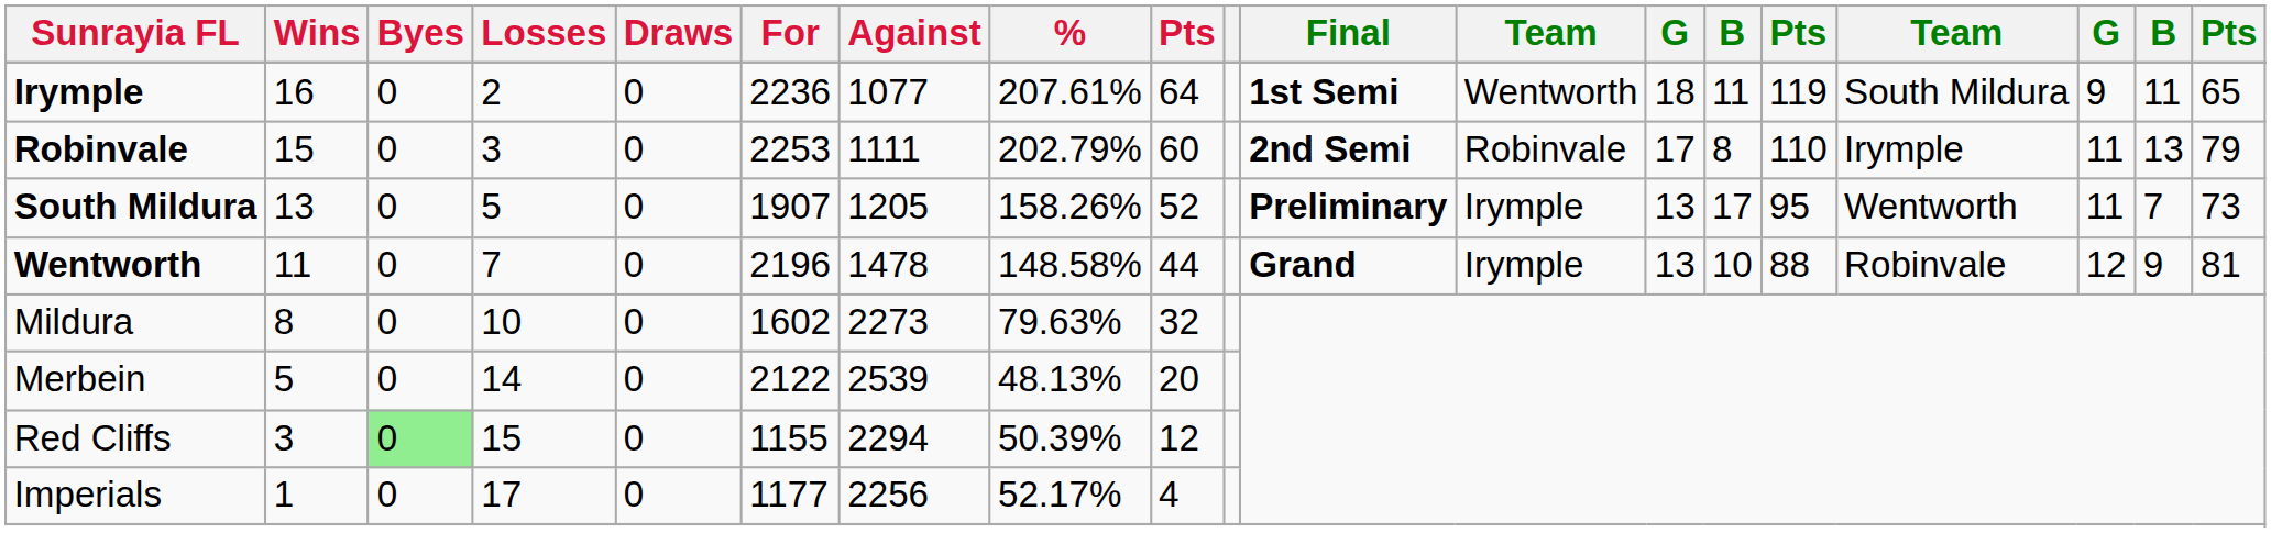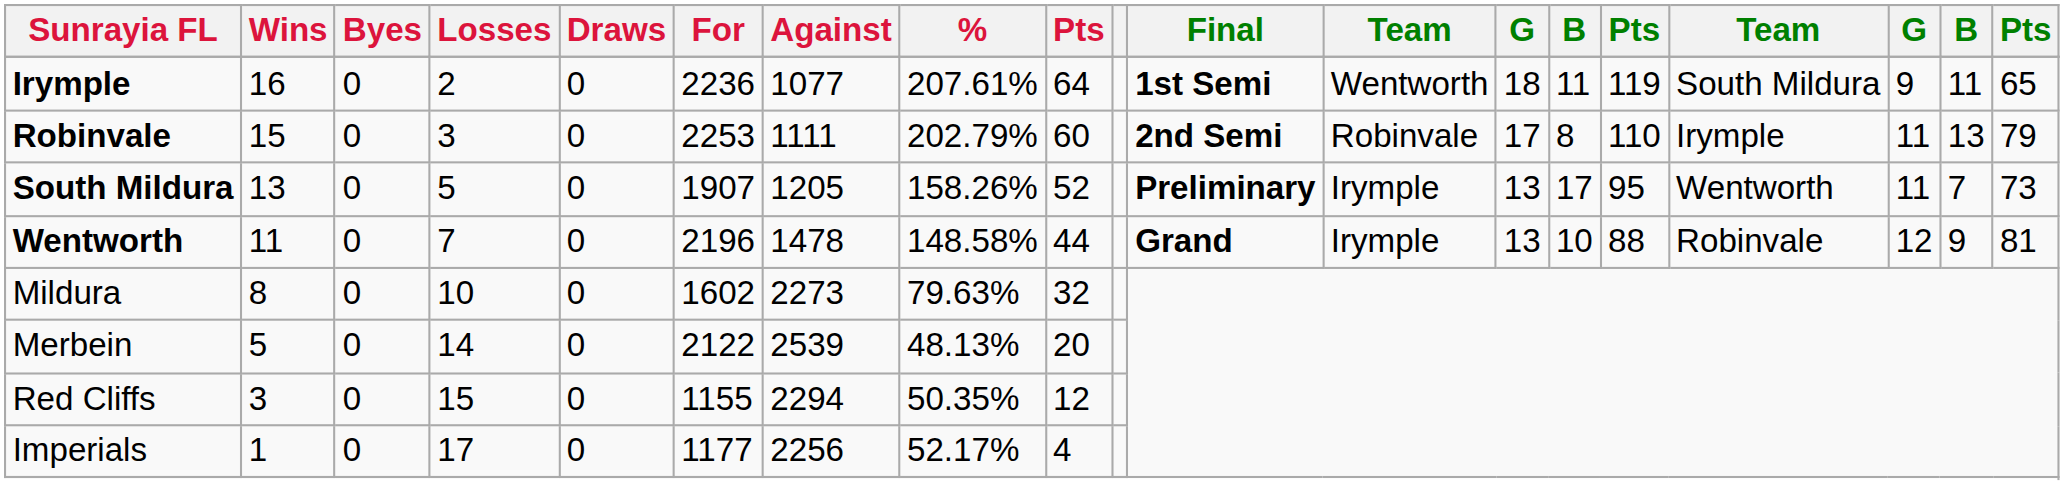 <table class="wikitable">
 <tr>
 <th style="color:crimson">Sunrayia FL</th>
 <th style="color:crimson">Wins</th>
 <th style="color:crimson">Byes</th>
 <th style="color:crimson">Losses</th>
 <th style="color:crimson">Draws</th>
 <th style="color:crimson">For</th>
 <th style="color:crimson">Against</th>
 <th style="color:crimson">%</th>
 <th style="color:crimson">Pts</th>
 <th></th>
 <th style="color:green">Final</th>
 <th style="color:green">Team</th>
 <th style="color:green">G</th>
 <th style="color:green">B</th>
 <th style="color:green">Pts</th>
 <th style="color:green">Team</th>
 <th style="color:green">G</th>
 <th style="color:green">B</th>
 <th style="color:green">Pts</th>
 </tr>
 <tr>
 </tr>
 <tr>
 </tr>
 <tr>
 <td><strong>	Irymple	</strong></td>
 <td>16</td>
 <td>0</td>
 <td>2</td>
 <td>0</td>
 <td>2236</td>
 <td>1077</td>
 <td>207.61%</td>
 <td>64</td>
 <td></td>
 <td><strong>1st Semi</strong></td>
 <td>Wentworth</td>
 <td>18</td>
 <td>11</td>
 <td>119</td>
 <td>South Mildura</td>
 <td>9</td>
 <td>11</td>
 <td>65</td>
 </tr>
 <tr>
 <td><strong>	Robinvale	</strong></td>
 <td>15</td>
 <td>0</td>
 <td>3</td>
 <td>0</td>
 <td>2253</td>
 <td>1111</td>
 <td>202.79%</td>
 <td>60</td>
 <td></td>
 <td><strong>2nd Semi</strong></td>
 <td>Robinvale</td>
 <td>17</td>
 <td>8</td>
 <td>110</td>
 <td>Irymple</td>
 <td>11</td>
 <td>13</td>
 <td>79</td>
 </tr>
 <tr>
 <td><strong>	South Mildura	</strong></td>
 <td>13</td>
 <td>0</td>
 <td>5</td>
 <td>0</td>
 <td>1907</td>
 <td>1205</td>
 <td>158.26%</td>
 <td>52</td>
 <td></td>
 <td><strong>Preliminary</strong></td>
 <td>Irymple</td>
 <td>13</td>
 <td>17</td>
 <td>95</td>
 <td>Wentworth</td>
 <td>11</td>
 <td>7</td>
 <td>73</td>
 </tr>
 <tr>
 <td><strong>	Wentworth	</strong></td>
 <td>11</td>
 <td>0</td>
 <td>7</td>
 <td>0</td>
 <td>2196</td>
 <td>1478</td>
 <td>148.58%</td>
 <td>44</td>
 <td></td>
 <td><strong>Grand</strong></td>
 <td>Irymple</td>
 <td>13</td>
 <td>10</td>
 <td>88</td>
 <td>Robinvale</td>
 <td>12</td>
 <td>9</td>
 <td>81</td>
 </tr>
 <tr>
 <td>Mildura</td>
 <td>8</td>
 <td>0</td>
 <td>10</td>
 <td>0</td>
 <td>1602</td>
 <td>2273</td>
 <td>79.63%</td>
 <td>32</td>
 <td></td>
 </tr>
 <tr>
 <td>Merbein</td>
 <td>5</td>
 <td>0</td>
 <td>14</td>
 <td>0</td>
 <td>2122</td>
 <td>2539</td>
 <td>48.13%</td>
 <td>20</td>
 <td></td>
 </tr>
 <tr>
 <td>Red Cliffs</td>
 <td>3</td>
-<td style="background: lightgreen;">0</td>
+<td>0</td>
 <td>15</td>
 <td>0</td>
 <td>1155</td>
 <td>2294</td>
-<td>50.39%</td>
+<td>50.35%</td>
 <td>12</td>
 <td></td>
 </tr>
 <tr>
 <td>Imperials</td>
 <td>1</td>
 <td>0</td>
 <td>17</td>
 <td>0</td>
 <td>1177</td>
 <td>2256</td>
 <td>52.17%</td>
 <td>4</td>
 <td></td>
 </tr>
 <tr>
 </tr>
 </table>
